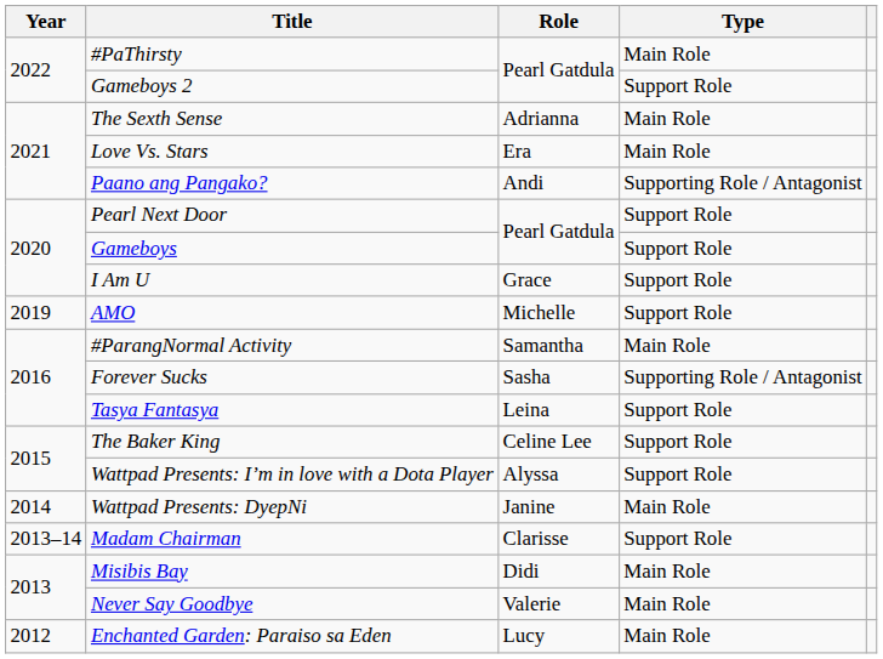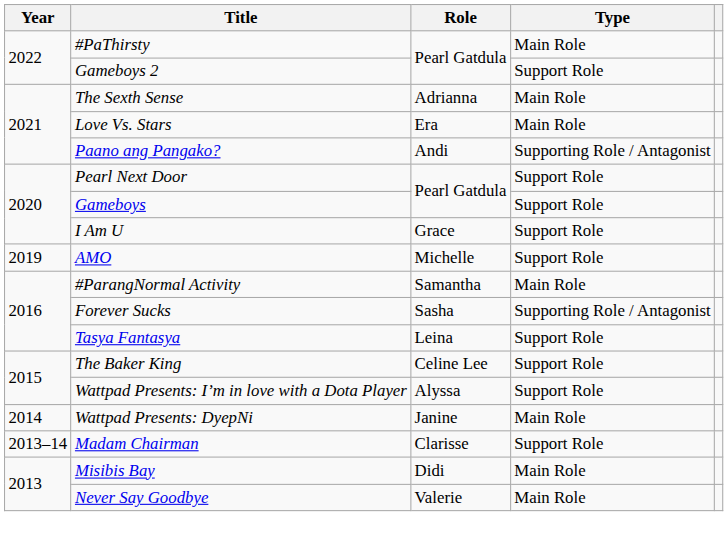 <table class="wikitable"  style="font-size:100%">
 <tr>
 <th>Year</th>
 <th>Title</th>
 <th>Role</th>
 <th>Type</th>
 <th></th>
 </tr>
 <tr>
 <td rowspan="2">2022</td>
 <td><em>#PaThirsty</em></td>
 <td rowspan="2">Pearl Gatdula</td>
 <td>Main Role</td>
 <td></td>
 </tr>
 <tr>
 <td><em>Gameboys 2</em></td>
 <td>Support Role</td>
 <td></td>
 </tr>
 <tr>
 <td rowspan="3">2021</td>
 <td><em>The Sexth Sense</em></td>
 <td>Adrianna</td>
 <td>Main Role</td>
 <td></td>
 </tr>
 <tr>
 <td><em>Love Vs. Stars</em></td>
 <td>Era</td>
 <td>Main Role</td>
 <td></td>
 </tr>
 <tr>
 <td><em><a href='#'>Paano ang Pangako?</a></em></td>
 <td>Andi</td>
 <td>Supporting Role / Antagonist</td>
 <td></td>
 </tr>
 <tr>
 <td rowspan="3">2020</td>
 <td><em>Pearl Next Door</em></td>
 <td rowspan="2">Pearl Gatdula</td>
 <td>Support Role</td>
 <td></td>
 </tr>
 <tr>
 <td><em><a href='#'>Gameboys</a></em></td>
 <td>Support Role</td>
 <td></td>
 </tr>
 <tr>
 <td><em>I Am U</em></td>
 <td>Grace</td>
 <td>Support Role</td>
 <td></td>
 </tr>
 <tr>
 <td>2019</td>
 <td><em><a href='#'>AMO</a></em></td>
 <td>Michelle</td>
 <td>Support Role</td>
 <td></td>
 </tr>
 <tr>
 <td rowspan="3">2016</td>
 <td><em>#ParangNormal Activity</em></td>
 <td>Samantha</td>
 <td>Main Role</td>
 <td></td>
 </tr>
 <tr>
 <td><em>Forever Sucks</em></td>
 <td>Sasha</td>
 <td>Supporting Role / Antagonist</td>
 <td></td>
 </tr>
 <tr>
 <td><em><a href='#'>Tasya Fantasya</a></em></td>
 <td>Leina</td>
 <td>Support Role</td>
 <td></td>
 </tr>
 <tr>
 <td rowspan="2">2015</td>
 <td><em>The Baker King</em></td>
 <td>Celine Lee</td>
 <td>Support Role</td>
 <td></td>
 </tr>
 <tr>
 <td><em>Wattpad Presents: I’m in love with a Dota Player</em></td>
 <td>Alyssa</td>
 <td>Support Role</td>
 <td></td>
 </tr>
 <tr>
 <td>2014</td>
 <td><em>Wattpad Presents: DyepNi</em></td>
 <td>Janine</td>
 <td>Main Role</td>
 <td></td>
 </tr>
 <tr>
 <td>2013–14</td>
 <td><em><a href='#'>Madam Chairman</a></em></td>
 <td>Clarisse</td>
 <td>Support Role</td>
 <td></td>
 </tr>
 <tr>
 <td rowspan="2">2013</td>
 <td><em><a href='#'>Misibis Bay</a></em></td>
 <td>Didi</td>
 <td>Main Role</td>
 <td></td>
 </tr>
 <tr>
 <td><em><a href='#'>Never Say Goodbye</a></em></td>
 <td>Valerie</td>
 <td>Main Role</td>
 <td></td>
 </tr>
-<tr>
-<td>2012</td>
-<td><em><a href='#'>Enchanted Garden</a>: Paraiso sa Eden</em></td>
-<td>Lucy</td>
-<td>Main Role</td>
-<td></td>
-</tr>
 </table>
